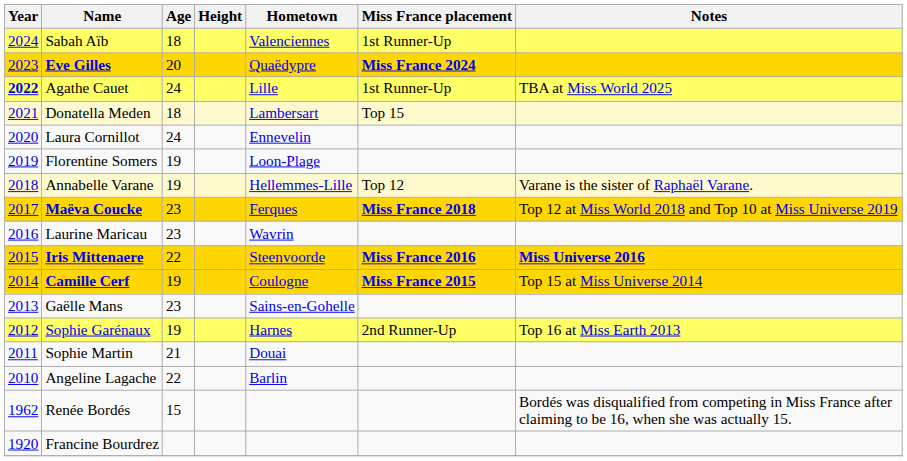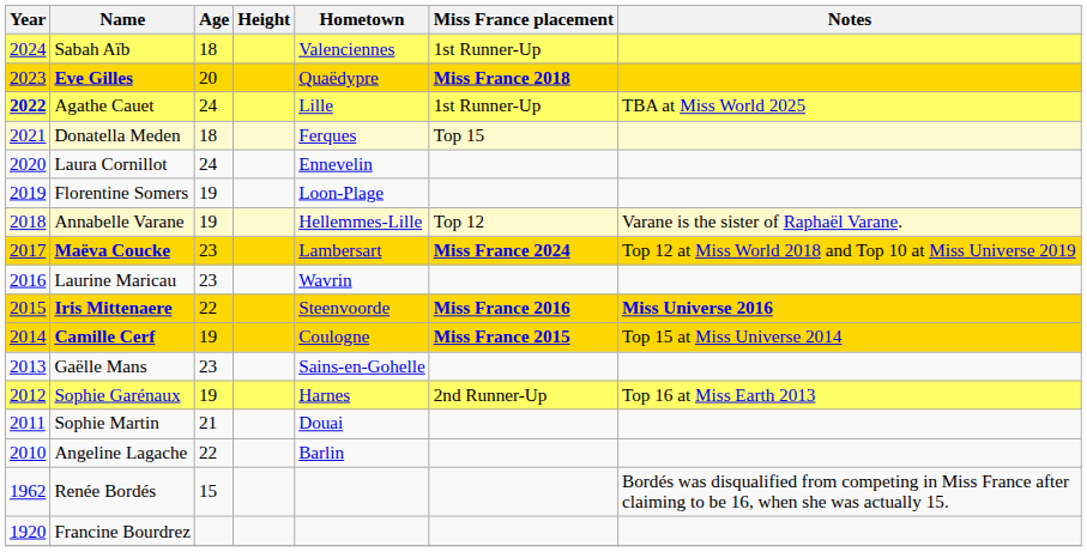 <table class="wikitable sortable">
 <tr>
 <th>Year</th>
 <th>Name</th>
 <th>Age</th>
 <th>Height</th>
 <th>Hometown</th>
 <th>Miss France placement</th>
 <th width=400>Notes</th>
 </tr>
 <tr bgcolor=#FFFF66>
 <td><a href='#'>2024</a></td>
 <td>Sabah Aïb</td>
 <td>18</td>
 <td></td>
 <td><a href='#'>Valenciennes</a></td>
 <td>1st Runner-Up</td>
 <td></td>
 </tr>
 <tr bgcolor=gold>
 <td><a href='#'>2023</a></td>
 <td><strong><a href='#'>Eve Gilles</a></strong></td>
 <td>20</td>
 <td></td>
 <td><a href='#'>Quaëdypre</a></td>
-<td><strong><a href='#'>Miss France 2024</a></strong></td>
+<td><strong><a href='#'>Miss France 2018</a></strong></td>
 <td></td>
 </tr>
 <tr bgcolor=#FFFF66>
 <td><strong><a href='#'>2022</a></strong></td>
 <td>Agathe Cauet</td>
 <td>24</td>
 <td></td>
 <td><a href='#'>Lille</a></td>
 <td>1st Runner-Up</td>
 <td>TBA at <a href='#'>Miss World 2025</a></td>
 </tr>
 <tr bgcolor=#FFFACD>
 <td><a href='#'>2021</a></td>
 <td>Donatella Meden</td>
 <td>18</td>
 <td></td>
-<td><a href='#'>Lambersart</a></td>
+<td><a href='#'>Ferques</a></td>
 <td>Top 15</td>
 <td></td>
 </tr>
 <tr>
 <td><a href='#'>2020</a></td>
 <td>Laura Cornillot</td>
 <td>24</td>
 <td></td>
 <td><a href='#'>Ennevelin</a></td>
 <td></td>
 <td></td>
 </tr>
 <tr>
 <td><a href='#'>2019</a></td>
 <td>Florentine Somers</td>
 <td>19</td>
 <td></td>
 <td><a href='#'>Loon-Plage</a></td>
 <td></td>
 <td></td>
 </tr>
 <tr bgcolor=#FFFACD>
 <td><a href='#'>2018</a></td>
 <td>Annabelle Varane</td>
 <td>19</td>
 <td></td>
 <td><a href='#'>Hellemmes-Lille</a></td>
 <td>Top 12</td>
 <td>Varane is the sister of <a href='#'>Raphaël Varane</a>.</td>
 </tr>
 <tr bgcolor=gold>
 <td><a href='#'>2017</a></td>
 <td><strong><a href='#'>Maëva Coucke</a></strong></td>
 <td>23</td>
 <td></td>
-<td><a href='#'>Ferques</a></td>
-<td><strong><a href='#'>Miss France 2018</a></strong></td>
+<td><a href='#'>Lambersart</a></td>
+<td><strong><a href='#'>Miss France 2024</a></strong></td>
 <td>Top 12 at <a href='#'>Miss World 2018</a> and Top 10 at <a href='#'>Miss Universe 2019</a></td>
 </tr>
 <tr>
 <td><a href='#'>2016</a></td>
 <td>Laurine Maricau</td>
 <td>23</td>
 <td></td>
 <td><a href='#'>Wavrin</a></td>
 <td></td>
 <td></td>
 </tr>
 <tr bgcolor=gold>
 <td><a href='#'>2015</a></td>
 <td><strong><a href='#'>Iris Mittenaere</a></strong></td>
 <td>22</td>
 <td></td>
 <td><a href='#'>Steenvoorde</a></td>
 <td><strong><a href='#'>Miss France 2016</a></strong></td>
 <td><strong><a href='#'>Miss Universe 2016</a></strong></td>
 </tr>
 <tr bgcolor=gold>
 <td><a href='#'>2014</a></td>
 <td><strong><a href='#'>Camille Cerf</a></strong></td>
 <td>19</td>
 <td></td>
 <td><a href='#'>Coulogne</a></td>
 <td><strong><a href='#'>Miss France 2015</a></strong></td>
 <td>Top 15 at <a href='#'>Miss Universe 2014</a></td>
 </tr>
 <tr>
 <td><a href='#'>2013</a></td>
 <td>Gaëlle Mans</td>
 <td>23</td>
 <td></td>
 <td><a href='#'>Sains-en-Gohelle</a></td>
 <td></td>
 <td></td>
 </tr>
 <tr bgcolor=#FFFF66>
 <td><a href='#'>2012</a></td>
 <td><a href='#'>Sophie Garénaux</a></td>
 <td>19</td>
 <td></td>
 <td><a href='#'>Harnes</a></td>
 <td>2nd Runner-Up</td>
 <td>Top 16 at <a href='#'>Miss Earth 2013</a></td>
 </tr>
 <tr>
 <td><a href='#'>2011</a></td>
 <td>Sophie Martin</td>
 <td>21</td>
 <td></td>
 <td><a href='#'>Douai</a></td>
 <td></td>
 <td></td>
 </tr>
 <tr>
 <td><a href='#'>2010</a></td>
 <td>Angeline Lagache</td>
 <td>22</td>
 <td></td>
 <td><a href='#'>Barlin</a></td>
 <td></td>
 <td></td>
 </tr>
 <tr>
 <td><a href='#'>1962</a></td>
 <td>Renée Bordés</td>
 <td>15</td>
 <td></td>
 <td></td>
 <td></td>
 <td>Bordés was disqualified from competing in Miss France after claiming to be 16, when she was actually 15.</td>
 </tr>
 <tr>
 <td><a href='#'>1920</a></td>
 <td>Francine Bourdrez</td>
 <td></td>
 <td></td>
 <td></td>
 <td></td>
 <td></td>
 </tr>
 <tr>
 </tr>
 </table>
